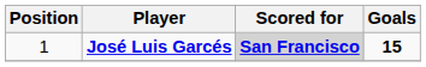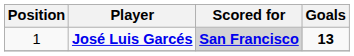 <table class="wikitable" style="text-align: center;">
 <tr>
 <th>Position</th>
 <th>Player</th>
 <th>Scored for</th>
 <th>Goals</th>
 </tr>
 <tr>
 <td>1</td>
 <td align="left"> <strong><a href='#'>José Luis Garcés</a></strong></td>
 <td align="left" style="background: lightgrey;"><strong><a href='#'>San Francisco</a></strong></td>
-<td><strong>15</strong></td>
+<td><strong>13</strong></td>
 </tr>
 <tr>
 </tr>
 </table>
